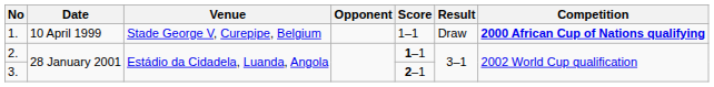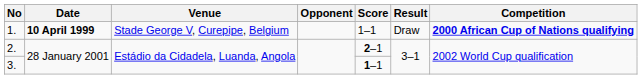 <table class="wikitable" style="font-size:85%;">
 <tr>
 <th>No</th>
 <th>Date</th>
 <th>Venue</th>
 <th>Opponent</th>
 <th>Score</th>
 <th>Result</th>
 <th>Competition</th>
 </tr>
 <tr>
 <td>1.</td>
-<td>10 April 1999</td>
+<td><strong>10 April 1999</strong></td>
 <td><a href='#'>Stade George V</a>, <a href='#'>Curepipe</a>, <a href='#'>Belgium</a></td>
 <td></td>
 <td>1–1</td>
 <td>Draw</td>
 <td><strong><a href='#'>2000 African Cup of Nations qualifying</a></strong></td>
 </tr>
 <tr>
 <td>2.</td>
 <td rowspan="2">28 January 2001</td>
 <td rowspan="2"><a href='#'>Estádio da Cidadela</a>, <a href='#'>Luanda</a>, <a href='#'>Angola</a></td>
 <td rowspan="2"></td>
-<td align=center><strong>1</strong>–1</td>
+<td align=center><strong>2</strong>–1</td>
 <td rowspan="2" style="text-align:center">3–1</td>
 <td rowspan="2"><a href='#'>2002 World Cup qualification</a></td>
 </tr>
 <tr>
 <td>3.</td>
-<td align=center><strong>2</strong>–1</td>
+<td align=center><strong>1</strong>–1</td>
 </tr>
 </table>
